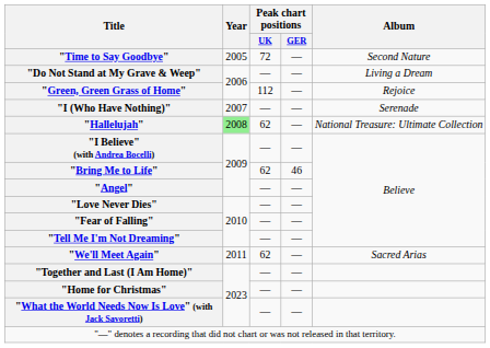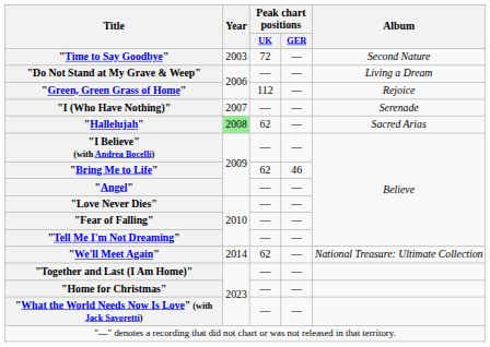 <table class="wikitable plainrowheaders" style="text-align:center;">
 <tr>
 <th scope="col" rowspan="2" style="width:20em;">Title</th>
 <th scope="col" rowspan="2" style="width:1em;">Year</th>
 <th scope="col" colspan="2">Peak chart positions</th>
 <th scope="col" rowspan="2">Album</th>
 </tr>
 <tr>
 <th scope="col" style="width:3em;font-size:85%;"><a href='#'>UK</a><br></th>
 <th scope="col" style="width:3em;font-size:85%;"><a href='#'>GER</a><br></th>
 </tr>
 <tr>
 <th scope="row">"<a href='#'>Time to Say Goodbye</a>"</th>
-<td>2005</td>
+<td>2003</td>
 <td>72</td>
 <td>—</td>
 <td><em>Second Nature</em></td>
 </tr>
 <tr>
 <th scope="row">"Do Not Stand at My Grave & Weep"</th>
 <td rowspan="2">2006</td>
 <td>—</td>
 <td>—</td>
 <td><em>Living a Dream</em></td>
 </tr>
 <tr>
 <th scope="row">"<a href='#'>Green, Green Grass of Home</a>"</th>
 <td>112</td>
 <td>—</td>
 <td><em>Rejoice</em></td>
 </tr>
 <tr>
 <th scope="row">"I (Who Have Nothing)"</th>
 <td>2007</td>
 <td>—</td>
 <td>—</td>
 <td><em>Serenade</em></td>
 </tr>
 <tr>
 <th scope="row">"<a href='#'>Hallelujah</a>"</th>
 <td style="background: lightgreen;">2008</td>
 <td>62</td>
 <td>—</td>
-<td><em>National Treasure: Ultimate Collection</em></td>
+<td><em>Sacred Arias</em></td>
 </tr>
 <tr>
 <th scope="row">"I Believe"<br><small>(with <a href='#'>Andrea Bocelli</a>)</small></th>
 <td rowspan="3">2009</td>
 <td>—</td>
 <td>—</td>
 <td rowspan="6"><em>Believe</em></td>
 </tr>
 <tr>
 <th scope="row">"<a href='#'>Bring Me to Life</a>"</th>
 <td>62</td>
 <td>46</td>
 </tr>
 <tr>
 <th scope="row">"<a href='#'>Angel</a>"</th>
 <td>—</td>
 <td>—</td>
 </tr>
 <tr>
 <th scope="row">"Love Never Dies"</th>
 <td rowspan="3">2010</td>
 <td>—</td>
 <td>—</td>
 </tr>
 <tr>
 <th scope="row">"Fear of Falling"</th>
 <td>—</td>
 <td>—</td>
 </tr>
 <tr>
 <th scope="row">"<a href='#'>Tell Me I'm Not Dreaming</a>"</th>
 <td>—</td>
 <td>—</td>
 </tr>
 <tr>
 <th scope="row">"<a href='#'>We'll Meet Again</a>"<br></th>
-<td>2011</td>
+<td>2014</td>
 <td>62</td>
 <td>—</td>
-<td><em>Sacred Arias</em></td>
+<td><em>National Treasure: Ultimate Collection</em></td>
 </tr>
 <tr>
 <th scope="row">"Together and Last (I Am Home)"<br></th>
 <td rowspan="3">2023</td>
 <td>—</td>
 <td>—</td>
 <td></td>
 </tr>
 <tr>
 <th scope="row">"Home for Christmas"</th>
 <td>—</td>
 <td>—</td>
 <td></td>
 </tr>
 <tr>
 <th scope="row">"<a href='#'>What the World Needs Now Is Love</a>"<small> (with <a href='#'>Jack Savoretti</a>)</small></th>
 <td>—</td>
 <td>—</td>
 <td></td>
 </tr>
 <tr>
 <td colspan="20" style="font-size:90%">"—" denotes a recording that did not chart or was not released in that territory.</td>
 </tr>
 </table>
